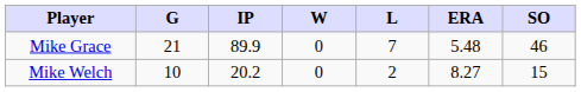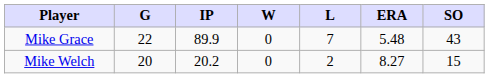 <table class="wikitable sortable">
 <tr>
 <th style="background:#ddf; width:16%">Player</th>
 <th style="background:#ddf; width:9%">G</th>
 <th style="background:#ddf; width:9%">IP</th>
 <th style="background:#ddf; width:9%">W</th>
 <th style="background:#ddf; width:9%">L</th>
 <th style="background:#ddf; width:9%">ERA</th>
 <th style="background:#ddf; width:9%">SO</th>
 </tr>
 <tr align=center>
 <td><a href='#'>Mike Grace</a></td>
-<td>21</td>
+<td>22</td>
 <td>89.9</td>
 <td>0</td>
 <td>7</td>
 <td>5.48</td>
-<td>46</td>
+<td>43</td>
 </tr>
 <tr align=center>
 <td><a href='#'>Mike Welch</a></td>
-<td>10</td>
+<td>20</td>
 <td>20.2</td>
 <td>0</td>
 <td>2</td>
 <td>8.27</td>
 <td>15</td>
 </tr>
 </table>
